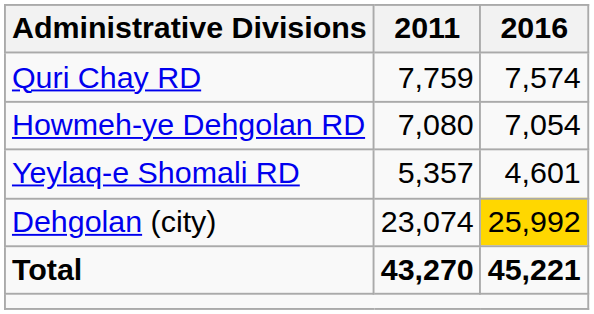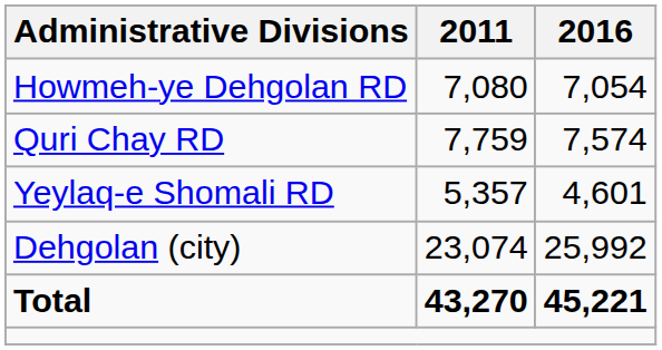 <table class="wikitable">
 <tr>
 <th>Administrative Divisions</th>
 <th>2011</th>
 <th>2016</th>
 </tr>
 <tr>
+<td><a href='#'>Howmeh-ye Dehgolan RD</a></td>
+<td style="text-align: right;">7,080</td>
+<td style="text-align: right;">7,054</td>
+</tr>
+<tr>
 <td><a href='#'>Quri Chay RD</a></td>
 <td style="text-align: right;">7,759</td>
 <td style="text-align: right;">7,574</td>
-</tr>
-<tr>
-<td><a href='#'>Howmeh-ye Dehgolan RD</a></td>
-<td style="text-align: right;">7,080</td>
-<td style="text-align: right;">7,054</td>
 </tr>
 <tr>
 <td><a href='#'>Yeylaq-e Shomali RD</a></td>
 <td style="text-align: right;">5,357</td>
 <td style="text-align: right;">4,601</td>
 </tr>
 <tr>
 <td><a href='#'>Dehgolan</a> (city)</td>
 <td style="text-align: right;">23,074</td>
-<td style="background: gold; text-align: right;">25,992</td>
+<td style="text-align: right;">25,992</td>
 </tr>
 <tr>
 <td><strong>Total</strong></td>
 <td style="text-align: right;"><strong>43,270</strong></td>
 <td style="text-align: right;"><strong>45,221</strong></td>
 </tr>
 <tr>
 <td colspan=3></td>
 </tr>
 </table>
